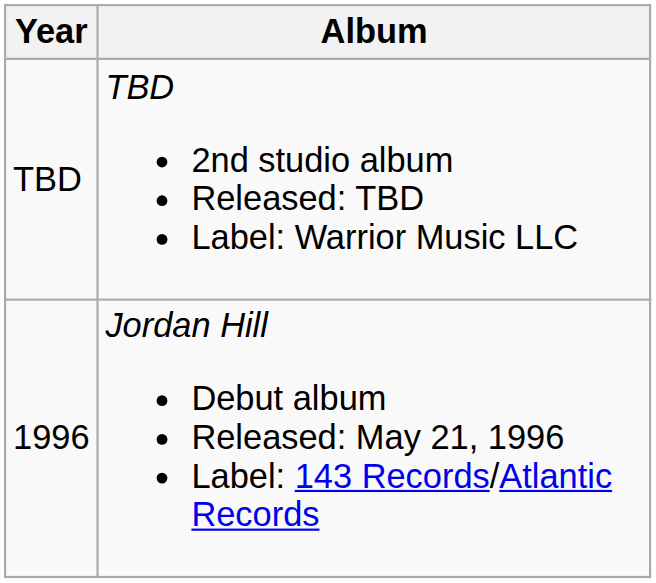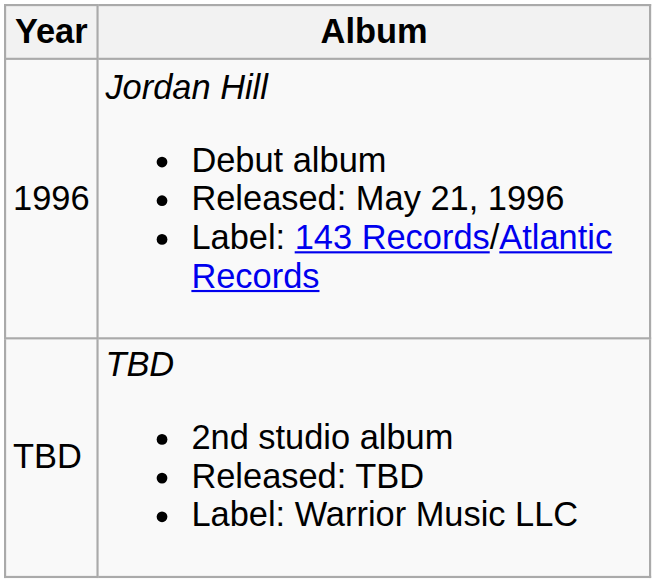 <table class="wikitable">
 <tr>
 <th>Year</th>
 <th style="width:250px">Album</th>
 </tr>
 <tr>
+<td>1996</td>
+<td><em>Jordan Hill</em><br><ul><li>Debut album</li><li>Released: May 21, 1996</li><li>Label: <a href='#'>143 Records</a>/<a href='#'>Atlantic Records</a></li></ul></td>
+</tr>
+<tr>
 <td>TBD</td>
 <td><em>TBD</em><br><ul><li>2nd studio album</li><li>Released: TBD</li><li>Label: Warrior Music LLC</li></ul></td>
 </tr>
-<tr>
-<td>1996</td>
-<td><em>Jordan Hill</em><br><ul><li>Debut album</li><li>Released: May 21, 1996</li><li>Label: <a href='#'>143 Records</a>/<a href='#'>Atlantic Records</a></li></ul></td>
-</tr>
 </table>
